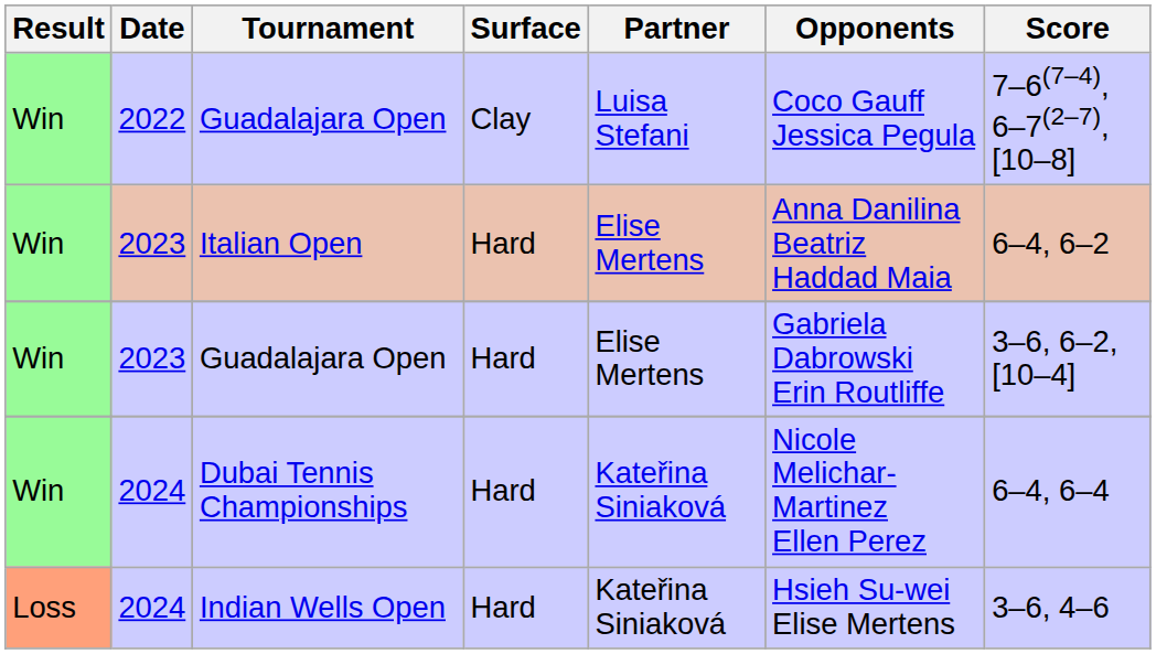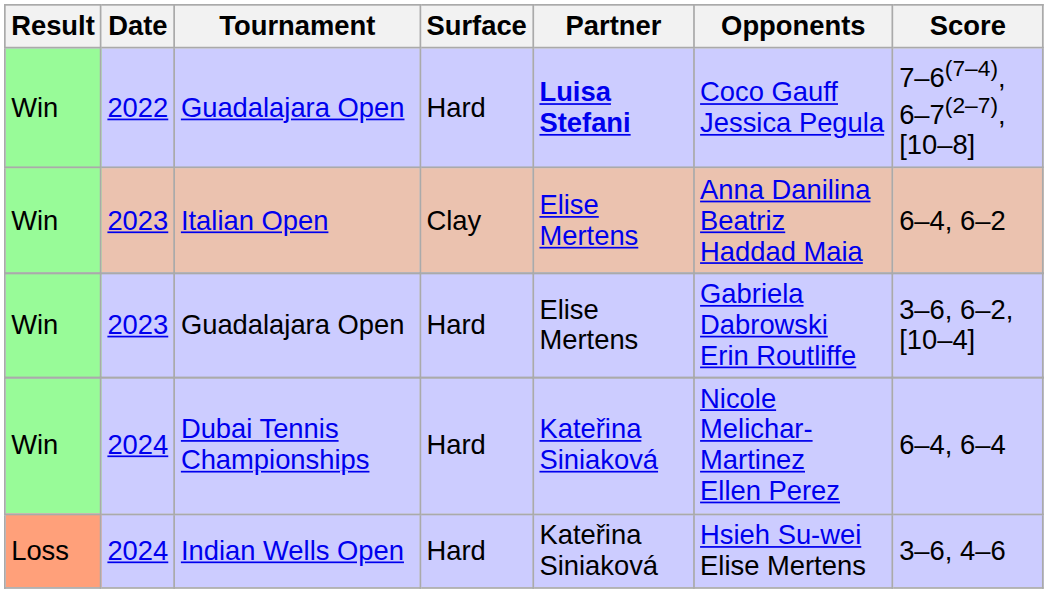 <table class="sortable wikitable">
 <tr>
 <th>Result</th>
 <th>Date</th>
 <th>Tournament</th>
 <th>Surface</th>
 <th>Partner</th>
 <th>Opponents</th>
 <th class="unsortable">Score</th>
 </tr>
 <tr bgcolor=CCCCFF>
 <td style="background:#98fb98;">Win</td>
 <td><a href='#'>2022</a></td>
 <td><a href='#'>Guadalajara Open</a></td>
-<td>Clay</td>
-<td> <a href='#'>Luisa Stefani</a></td>
+<td>Hard</td>
+<td><strong> <a href='#'>Luisa Stefani</a></strong></td>
 <td> <a href='#'>Coco Gauff</a><br> <a href='#'>Jessica Pegula</a></td>
 <td>7–6<sup>(7–4)</sup>, 6–7<sup>(2–7)</sup>, [10–8]</td>
 </tr>
 <tr bgcolor=EBC2AF>
 <td style="background:#98fb98;">Win</td>
 <td><a href='#'>2023</a></td>
 <td><a href='#'>Italian Open</a></td>
-<td>Hard</td>
+<td>Clay</td>
 <td> <a href='#'>Elise Mertens</a></td>
 <td> <a href='#'>Anna Danilina</a><br> <a href='#'>Beatriz Haddad Maia</a></td>
 <td>6–4, 6–2</td>
 </tr>
 <tr>
 </tr>
 <tr bgcolor= CCCCFF>
 <td style="background:#98fb98;">Win</td>
 <td><a href='#'>2023</a></td>
 <td>Guadalajara Open</td>
 <td>Hard</td>
 <td> Elise Mertens</td>
 <td> <a href='#'>Gabriela Dabrowski</a><br> <a href='#'>Erin Routliffe</a></td>
 <td>3–6, 6–2, [10–4]</td>
 </tr>
 <tr>
 </tr>
 <tr bgcolor=CCCCFF>
 <td style="background:#98fb98;">Win</td>
 <td><a href='#'>2024</a></td>
 <td><a href='#'>Dubai Tennis Championships</a></td>
 <td>Hard</td>
 <td> <a href='#'>Kateřina Siniaková</a></td>
 <td> <a href='#'>Nicole Melichar-Martinez</a> <br>  <a href='#'>Ellen Perez</a></td>
 <td>6–4, 6–4</td>
 </tr>
 <tr style="background:#ccf;">
 <td bgcolor=FFA07A>Loss</td>
 <td><a href='#'>2024</a></td>
 <td><a href='#'>Indian Wells Open</a></td>
 <td>Hard</td>
 <td> Kateřina Siniaková</td>
 <td> <a href='#'>Hsieh Su-wei</a> <br>  Elise Mertens</td>
 <td>3–6, 4–6</td>
 </tr>
 </table>
